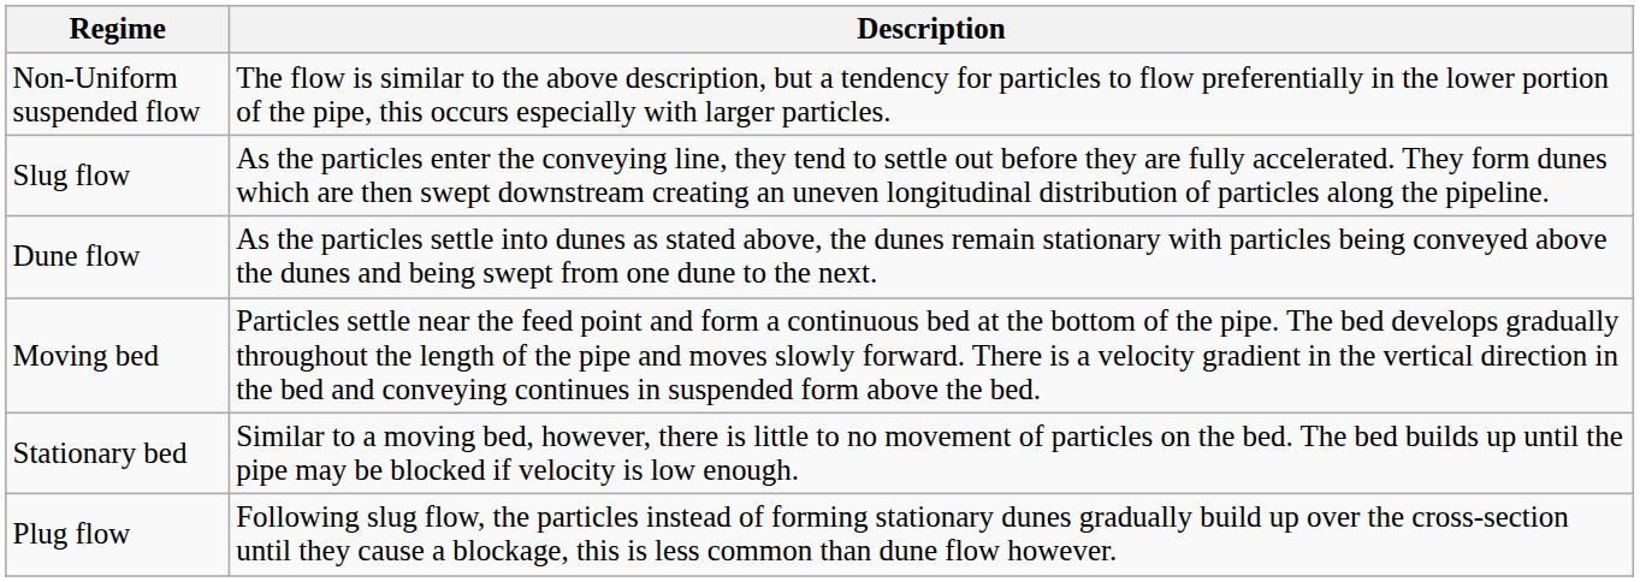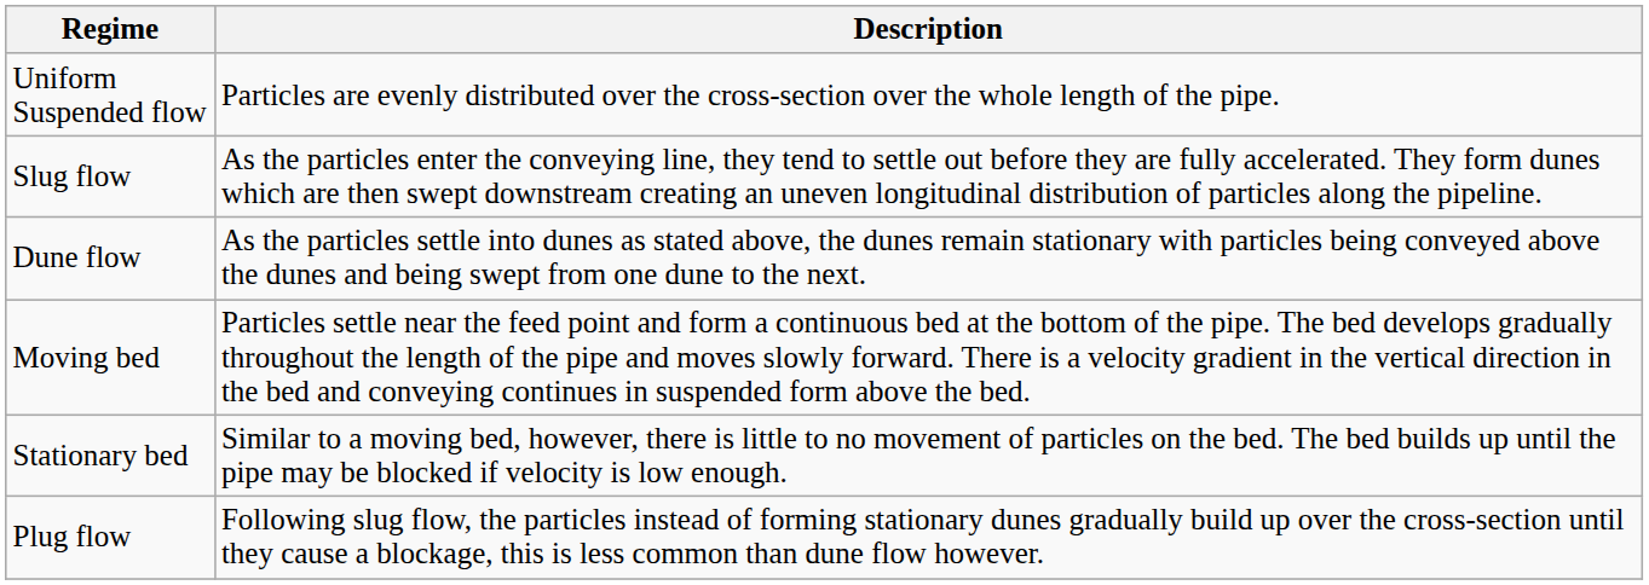 <table class="wikitable">
 <tr>
 <th>Regime</th>
 <th>Description</th>
 </tr>
 <tr>
-<td>Non-Uniform suspended flow</td>
-<td>The flow is similar to the above description, but a tendency for particles to flow preferentially in the lower portion of the pipe, this occurs especially with larger particles.</td>
+<td>Uniform Suspended flow</td>
+<td>Particles are evenly distributed over the cross-section over the whole length of the pipe.</td>
 </tr>
 <tr>
 <td>Slug flow</td>
 <td>As the particles enter the conveying line, they tend to settle out before they are fully accelerated. They form dunes which are then swept downstream creating an uneven longitudinal distribution of particles along the pipeline.</td>
 </tr>
 <tr>
 <td>Dune flow</td>
 <td>As the particles settle into dunes as stated above, the dunes remain stationary with particles being conveyed above the dunes and being swept from one dune to the next.</td>
 </tr>
 <tr>
 <td>Moving bed</td>
 <td>Particles settle near the feed point and form a continuous bed at the bottom of the pipe. The bed develops gradually throughout the length of the pipe and moves slowly forward. There is a velocity gradient in the vertical direction in the bed and conveying continues in suspended form above the bed.</td>
 </tr>
 <tr>
 <td>Stationary bed</td>
 <td>Similar to a moving bed, however, there is little to no movement of particles on the bed. The bed builds up until the pipe may be blocked if velocity is low enough.</td>
 </tr>
 <tr>
 <td>Plug flow</td>
 <td>Following slug flow, the particles instead of forming stationary dunes gradually build up over the cross-section until they cause a blockage, this is less common than dune flow however.</td>
 </tr>
 </table>
